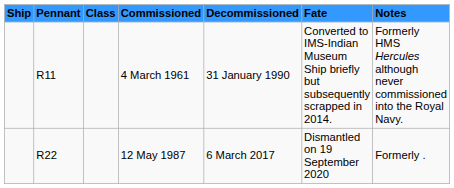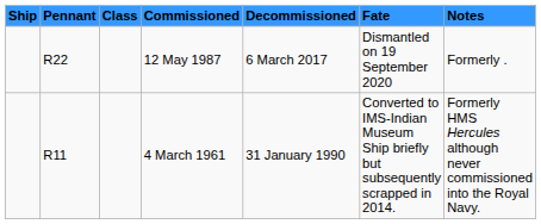 <table class="wikitable">
 <tr>
 <th style="text-align:left; width:15%;background-color:#3399FF;">Ship</th>
 <th style="text-align:left; width:5%;background-color:#3399FF;">Pennant</th>
 <th style="text-align:left; width:15%;background-color:#3399FF;">Class</th>
 <th style="text-align:left; width:10%;background-color:#3399FF;">Commissioned</th>
 <th style="text-align:left; width:10%;background-color:#3399FF;">Decommissioned</th>
 <th style="text-align:left; width:12%;background-color:#3399FF;">Fate</th>
 <th style="text-align:left; width:25%;background-color:#3399FF;">Notes</th>
 </tr>
 <tr>
 <td></td>
+<td>R22</td>
+<td></td>
+<td>12 May 1987</td>
+<td>6 March 2017</td>
+<td>Dismantled on 19 September 2020</td>
+<td>Formerly .</td>
+</tr>
+<tr>
+<td></td>
 <td>R11</td>
 <td></td>
 <td>4 March 1961</td>
 <td>31 January 1990</td>
 <td>Converted to IMS-Indian Museum Ship briefly but subsequently scrapped in 2014.</td>
 <td>Formerly HMS <em>Hercules</em> although never commissioned into the Royal Navy.</td>
 </tr>
-<tr>
-<td></td>
-<td>R22</td>
-<td></td>
-<td>12 May 1987</td>
-<td>6 March 2017</td>
-<td>Dismantled on 19 September 2020</td>
-<td>Formerly .</td>
-</tr>
 </table>
